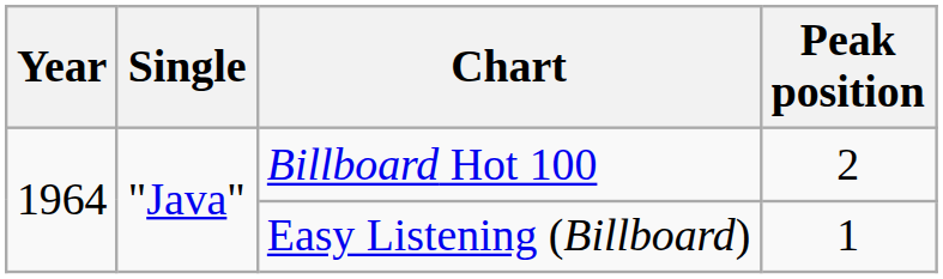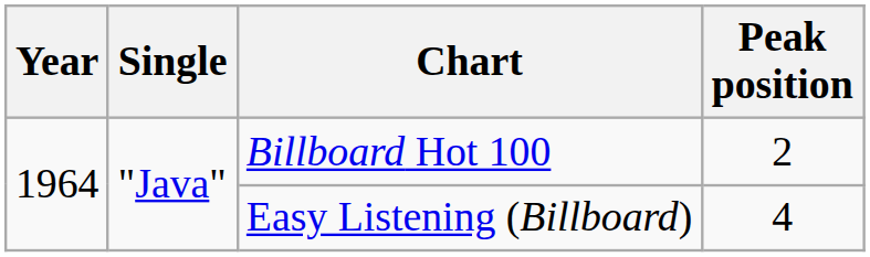 <table class="wikitable">
 <tr>
 <th>Year</th>
 <th>Single</th>
 <th>Chart</th>
 <th>Peak<br>position</th>
 </tr>
 <tr>
 <td rowspan="2">1964</td>
 <td rowspan="2">"<a href='#'>Java</a>"</td>
 <td><a href='#'><em>Billboard</em> Hot 100</a></td>
 <td align="center">2</td>
 </tr>
 <tr>
 <td><a href='#'>Easy Listening</a> (<em>Billboard</em>)</td>
-<td align="center">1</td>
+<td align="center">4</td>
 </tr>
 </table>
